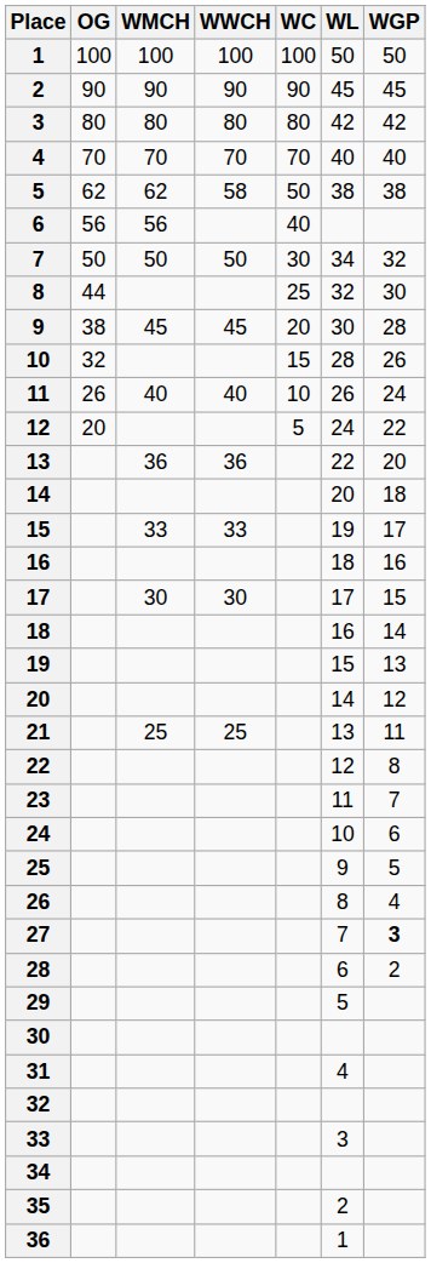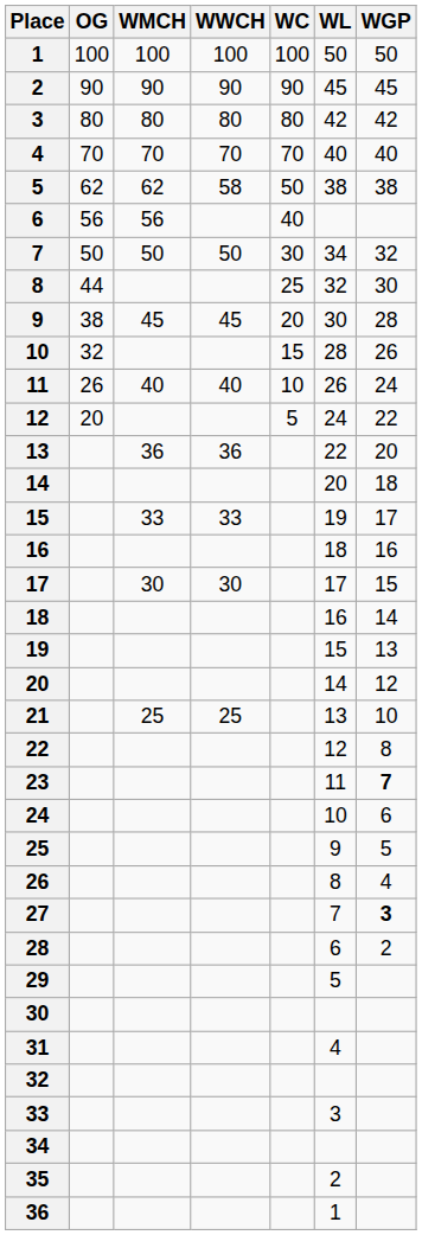 <table class="wikitable sortable" style="text-align: center; font-size: 100%; ">
 <tr>
 <th>Place</th>
 <th>OG</th>
 <th>WMCH</th>
 <th>WWCH</th>
 <th>WC</th>
 <th>WL</th>
 <th>WGP</th>
 </tr>
 <tr>
 <th>1</th>
 <td>100</td>
 <td>100</td>
 <td>100</td>
 <td>100</td>
 <td>50</td>
 <td>50</td>
 </tr>
 <tr>
 <th>2</th>
 <td>90</td>
 <td>90</td>
 <td>90</td>
 <td>90</td>
 <td>45</td>
 <td>45</td>
 </tr>
 <tr>
 <th>3</th>
 <td>80</td>
 <td>80</td>
 <td>80</td>
 <td>80</td>
 <td>42</td>
 <td>42</td>
 </tr>
 <tr>
 <th>4</th>
 <td>70</td>
 <td>70</td>
 <td>70</td>
 <td>70</td>
 <td>40</td>
 <td>40</td>
 </tr>
 <tr>
 <th>5</th>
 <td>62</td>
 <td>62</td>
 <td>58</td>
 <td>50</td>
 <td>38</td>
 <td>38</td>
 </tr>
 <tr>
 <th>6</th>
 <td>56</td>
 <td>56</td>
 <td></td>
 <td>40</td>
 <td></td>
 <td></td>
 </tr>
 <tr>
 <th>7</th>
 <td>50</td>
 <td>50</td>
 <td>50</td>
 <td>30</td>
 <td>34</td>
 <td>32</td>
 </tr>
 <tr>
 <th>8</th>
 <td>44</td>
 <td></td>
 <td></td>
 <td>25</td>
 <td>32</td>
 <td>30</td>
 </tr>
 <tr>
 <th>9</th>
 <td>38</td>
 <td>45</td>
 <td>45</td>
 <td>20</td>
 <td>30</td>
 <td>28</td>
 </tr>
 <tr>
 <th>10</th>
 <td>32</td>
 <td></td>
 <td></td>
 <td>15</td>
 <td>28</td>
 <td>26</td>
 </tr>
 <tr>
 <th>11</th>
 <td>26</td>
 <td>40</td>
 <td>40</td>
 <td>10</td>
 <td>26</td>
 <td>24</td>
 </tr>
 <tr>
 <th>12</th>
 <td>20</td>
 <td></td>
 <td></td>
 <td>5</td>
 <td>24</td>
 <td>22</td>
 </tr>
 <tr>
 <th>13</th>
 <td></td>
 <td>36</td>
 <td>36</td>
 <td></td>
 <td>22</td>
 <td>20</td>
 </tr>
 <tr>
 <th>14</th>
 <td></td>
 <td></td>
 <td></td>
 <td></td>
 <td>20</td>
 <td>18</td>
 </tr>
 <tr>
 <th>15</th>
 <td></td>
 <td>33</td>
 <td>33</td>
 <td></td>
 <td>19</td>
 <td>17</td>
 </tr>
 <tr>
 <th>16</th>
 <td></td>
 <td></td>
 <td></td>
 <td></td>
 <td>18</td>
 <td>16</td>
 </tr>
 <tr>
 <th>17</th>
 <td></td>
 <td>30</td>
 <td>30</td>
 <td></td>
 <td>17</td>
 <td>15</td>
 </tr>
 <tr>
 <th>18</th>
 <td></td>
 <td></td>
 <td></td>
 <td></td>
 <td>16</td>
 <td>14</td>
 </tr>
 <tr>
 <th>19</th>
 <td></td>
 <td></td>
 <td></td>
 <td></td>
 <td>15</td>
 <td>13</td>
 </tr>
 <tr>
 <th>20</th>
 <td></td>
 <td></td>
 <td></td>
 <td></td>
 <td>14</td>
 <td>12</td>
 </tr>
 <tr>
 <th>21</th>
 <td></td>
 <td>25</td>
 <td>25</td>
 <td></td>
 <td>13</td>
-<td>11</td>
+<td>10</td>
 </tr>
 <tr>
 <th>22</th>
 <td></td>
 <td></td>
 <td></td>
 <td></td>
 <td>12</td>
 <td>8</td>
 </tr>
 <tr>
 <th>23</th>
 <td></td>
 <td></td>
 <td></td>
 <td></td>
 <td>11</td>
-<td>7</td>
+<td><strong>7</strong></td>
 </tr>
 <tr>
 <th>24</th>
 <td></td>
 <td></td>
 <td></td>
 <td></td>
 <td>10</td>
 <td>6</td>
 </tr>
 <tr>
 <th>25</th>
 <td></td>
 <td></td>
 <td></td>
 <td></td>
 <td>9</td>
 <td>5</td>
 </tr>
 <tr>
 <th>26</th>
 <td></td>
 <td></td>
 <td></td>
 <td></td>
 <td>8</td>
 <td>4</td>
 </tr>
 <tr>
 <th>27</th>
 <td></td>
 <td></td>
 <td></td>
 <td></td>
 <td>7</td>
 <td><strong>3</strong></td>
 </tr>
 <tr>
 <th>28</th>
 <td></td>
 <td></td>
 <td></td>
 <td></td>
 <td>6</td>
 <td>2</td>
 </tr>
 <tr>
 <th>29</th>
 <td></td>
 <td></td>
 <td></td>
 <td></td>
 <td>5</td>
 <td></td>
 </tr>
 <tr>
 <th>30</th>
 <td></td>
 <td></td>
 <td></td>
 <td></td>
 <td></td>
 <td></td>
 </tr>
 <tr>
 <th>31</th>
 <td></td>
 <td></td>
 <td></td>
 <td></td>
 <td>4</td>
 <td></td>
 </tr>
 <tr>
 <th>32</th>
 <td></td>
 <td></td>
 <td></td>
 <td></td>
 <td></td>
 <td></td>
 </tr>
 <tr>
 <th>33</th>
 <td></td>
 <td></td>
 <td></td>
 <td></td>
 <td>3</td>
 <td></td>
 </tr>
 <tr>
 <th>34</th>
 <td></td>
 <td></td>
 <td></td>
 <td></td>
 <td></td>
 <td></td>
 </tr>
 <tr>
 <th>35</th>
 <td></td>
 <td></td>
 <td></td>
 <td></td>
 <td>2</td>
 <td></td>
 </tr>
 <tr>
 <th>36</th>
 <td></td>
 <td></td>
 <td></td>
 <td></td>
 <td>1</td>
 <td></td>
 </tr>
 </table>
